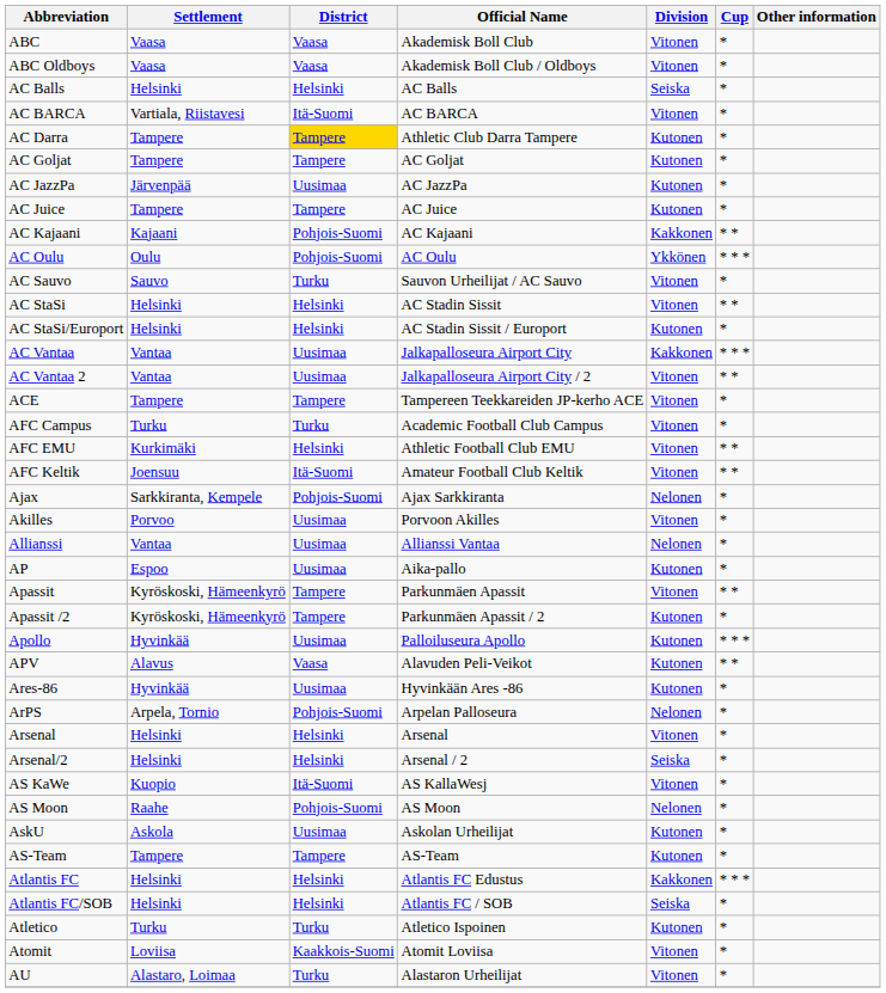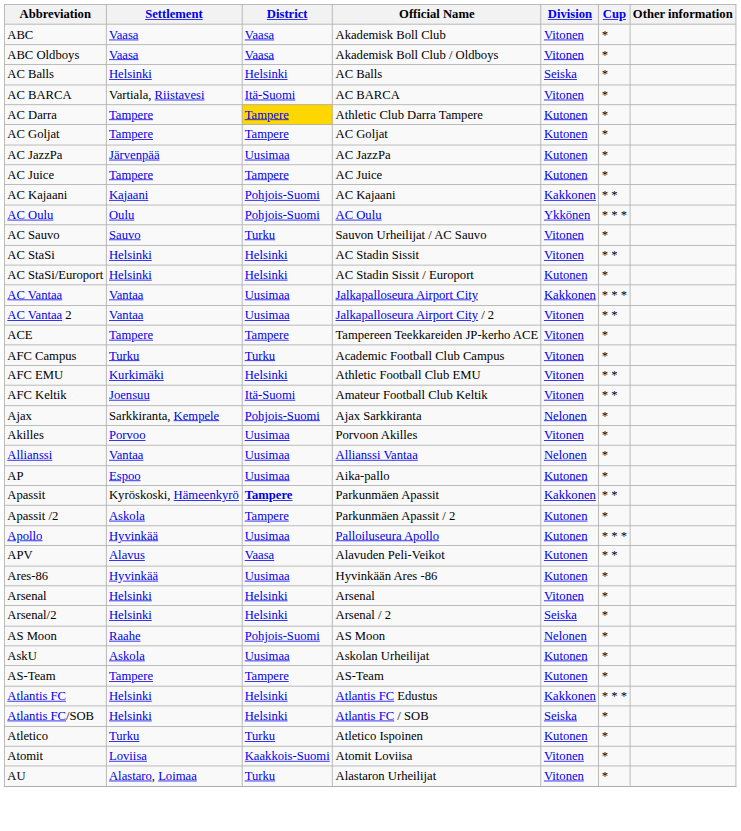 <table class="wikitable" style="text-align:left">
 <tr>
 <th style= width="120px">Abbreviation</th>
 <th style= width="110px"><a href='#'>Settlement</a></th>
 <th style= width="80px"><a href='#'>District</a></th>
 <th style= width="200px">Official Name</th>
 <th style= width="80px"><a href='#'>Division</a></th>
 <th style= width="40px"><a href='#'>Cup</a></th>
 <th style= width="220px">Other information</th>
 </tr>
 <tr>
 <td>ABC</td>
 <td><a href='#'>Vaasa</a></td>
 <td><a href='#'>Vaasa</a></td>
 <td>Akademisk Boll Club</td>
 <td><a href='#'>Vitonen</a></td>
 <td>*</td>
 <td></td>
 </tr>
 <tr>
 <td>ABC Oldboys</td>
 <td><a href='#'>Vaasa</a></td>
 <td><a href='#'>Vaasa</a></td>
 <td>Akademisk Boll Club / Oldboys</td>
 <td><a href='#'>Vitonen</a></td>
 <td>*</td>
 <td></td>
 </tr>
 <tr>
 <td>AC Balls</td>
 <td><a href='#'>Helsinki</a></td>
 <td><a href='#'>Helsinki</a></td>
 <td>AC Balls</td>
 <td><a href='#'>Seiska</a></td>
 <td>*</td>
 <td></td>
 </tr>
 <tr>
 <td>AC BARCA</td>
 <td>Vartiala, <a href='#'>Riistavesi</a></td>
 <td><a href='#'>Itä-Suomi</a></td>
 <td>AC BARCA</td>
 <td><a href='#'>Vitonen</a></td>
 <td>*</td>
 <td></td>
 </tr>
 <tr>
 <td>AC Darra</td>
 <td><a href='#'>Tampere</a></td>
 <td style="background: gold;"><a href='#'>Tampere</a></td>
 <td>Athletic Club Darra Tampere</td>
 <td><a href='#'>Kutonen</a></td>
 <td>*</td>
 <td></td>
 </tr>
 <tr>
 <td>AC Goljat</td>
 <td><a href='#'>Tampere</a></td>
 <td><a href='#'>Tampere</a></td>
 <td>AC Goljat</td>
 <td><a href='#'>Kutonen</a></td>
 <td>*</td>
 <td></td>
 </tr>
 <tr>
 <td>AC JazzPa</td>
 <td><a href='#'>Järvenpää</a></td>
 <td><a href='#'>Uusimaa</a></td>
 <td>AC JazzPa</td>
 <td><a href='#'>Kutonen</a></td>
 <td>*</td>
 <td></td>
 </tr>
 <tr>
 <td>AC Juice</td>
 <td><a href='#'>Tampere</a></td>
 <td><a href='#'>Tampere</a></td>
 <td>AC Juice</td>
 <td><a href='#'>Kutonen</a></td>
 <td>*</td>
 <td></td>
 </tr>
 <tr>
 <td>AC Kajaani</td>
 <td><a href='#'>Kajaani</a></td>
 <td><a href='#'>Pohjois-Suomi</a></td>
 <td>AC Kajaani</td>
 <td><a href='#'>Kakkonen</a></td>
 <td>* *</td>
 <td></td>
 </tr>
 <tr>
 <td><a href='#'>AC Oulu</a></td>
 <td><a href='#'>Oulu</a></td>
 <td><a href='#'>Pohjois-Suomi</a></td>
 <td><a href='#'>AC Oulu</a></td>
 <td><a href='#'>Ykkönen</a></td>
 <td>* * *</td>
 <td></td>
 </tr>
 <tr>
 <td>AC Sauvo</td>
 <td><a href='#'>Sauvo</a></td>
 <td><a href='#'>Turku</a></td>
 <td>Sauvon Urheilijat / AC Sauvo</td>
 <td><a href='#'>Vitonen</a></td>
 <td>*</td>
 <td></td>
 </tr>
 <tr>
 <td>AC StaSi</td>
 <td><a href='#'>Helsinki</a></td>
 <td><a href='#'>Helsinki</a></td>
 <td>AC Stadin Sissit</td>
 <td><a href='#'>Vitonen</a></td>
 <td>* *</td>
 <td></td>
 </tr>
 <tr>
 <td>AC StaSi/Europort</td>
 <td><a href='#'>Helsinki</a></td>
 <td><a href='#'>Helsinki</a></td>
 <td>AC Stadin Sissit / Europort</td>
 <td><a href='#'>Kutonen</a></td>
 <td>*</td>
 <td></td>
 </tr>
 <tr>
 <td><a href='#'>AC Vantaa</a></td>
 <td><a href='#'>Vantaa</a></td>
 <td><a href='#'>Uusimaa</a></td>
 <td><a href='#'>Jalkapalloseura Airport City</a></td>
 <td><a href='#'>Kakkonen</a></td>
 <td>* * *</td>
 <td></td>
 </tr>
 <tr>
 <td><a href='#'>AC Vantaa</a> 2</td>
 <td><a href='#'>Vantaa</a></td>
 <td><a href='#'>Uusimaa</a></td>
 <td><a href='#'>Jalkapalloseura Airport City</a> / 2</td>
 <td><a href='#'>Vitonen</a></td>
 <td>* *</td>
 <td></td>
 </tr>
 <tr>
 <td>ACE</td>
 <td><a href='#'>Tampere</a></td>
 <td><a href='#'>Tampere</a></td>
 <td>Tampereen Teekkareiden JP-kerho ACE</td>
 <td><a href='#'>Vitonen</a></td>
 <td>*</td>
 <td></td>
 </tr>
 <tr>
 <td>AFC Campus</td>
 <td><a href='#'>Turku</a></td>
 <td><a href='#'>Turku</a></td>
 <td>Academic Football Club Campus</td>
 <td><a href='#'>Vitonen</a></td>
 <td>*</td>
 <td></td>
 </tr>
 <tr>
 <td>AFC EMU</td>
 <td><a href='#'>Kurkimäki</a></td>
 <td><a href='#'>Helsinki</a></td>
 <td>Athletic Football Club EMU</td>
 <td><a href='#'>Vitonen</a></td>
 <td>* *</td>
 <td></td>
 </tr>
 <tr>
 <td>AFC Keltik</td>
 <td><a href='#'>Joensuu</a></td>
 <td><a href='#'>Itä-Suomi</a></td>
 <td>Amateur Football Club Keltik</td>
 <td><a href='#'>Vitonen</a></td>
 <td>* *</td>
 <td></td>
 </tr>
 <tr>
 <td>Ajax</td>
 <td>Sarkkiranta, <a href='#'>Kempele</a></td>
 <td><a href='#'>Pohjois-Suomi</a></td>
 <td>Ajax Sarkkiranta</td>
 <td><a href='#'>Nelonen</a></td>
 <td>*</td>
 <td></td>
 </tr>
 <tr>
 <td>Akilles</td>
 <td><a href='#'>Porvoo</a></td>
 <td><a href='#'>Uusimaa</a></td>
 <td>Porvoon Akilles</td>
 <td><a href='#'>Vitonen</a></td>
 <td>*</td>
 <td></td>
 </tr>
 <tr>
 <td><a href='#'>Allianssi</a></td>
 <td><a href='#'>Vantaa</a></td>
 <td><a href='#'>Uusimaa</a></td>
 <td><a href='#'>Allianssi Vantaa</a></td>
 <td><a href='#'>Nelonen</a></td>
 <td>*</td>
 <td></td>
 </tr>
 <tr>
 <td>AP</td>
 <td><a href='#'>Espoo</a></td>
 <td><a href='#'>Uusimaa</a></td>
 <td>Aika-pallo</td>
 <td><a href='#'>Kutonen</a></td>
 <td>*</td>
 <td></td>
 </tr>
 <tr>
 <td>Apassit</td>
 <td>Kyröskoski, <a href='#'>Hämeenkyrö</a></td>
-<td><a href='#'>Tampere</a></td>
+<td><strong><a href='#'>Tampere</a></strong></td>
 <td>Parkunmäen Apassit</td>
-<td><a href='#'>Vitonen</a></td>
+<td><a href='#'>Kakkonen</a></td>
 <td>* *</td>
 <td></td>
 </tr>
 <tr>
 <td>Apassit /2</td>
-<td>Kyröskoski, <a href='#'>Hämeenkyrö</a></td>
+<td><a href='#'>Askola</a></td>
 <td><a href='#'>Tampere</a></td>
 <td>Parkunmäen Apassit / 2</td>
 <td><a href='#'>Kutonen</a></td>
 <td>*</td>
 <td></td>
 </tr>
 <tr>
 <td><a href='#'>Apollo</a></td>
 <td><a href='#'>Hyvinkää</a></td>
 <td><a href='#'>Uusimaa</a></td>
 <td><a href='#'>Palloiluseura Apollo</a></td>
 <td><a href='#'>Kutonen</a></td>
 <td>* * *</td>
 <td></td>
 </tr>
 <tr>
 <td>APV</td>
 <td><a href='#'>Alavus</a></td>
 <td><a href='#'>Vaasa</a></td>
 <td>Alavuden Peli-Veikot</td>
 <td><a href='#'>Kutonen</a></td>
 <td>* *</td>
 <td></td>
 </tr>
 <tr>
 <td>Ares-86</td>
 <td><a href='#'>Hyvinkää</a></td>
 <td><a href='#'>Uusimaa</a></td>
 <td>Hyvinkään Ares -86</td>
 <td><a href='#'>Kutonen</a></td>
 <td>*</td>
 <td></td>
 </tr>
 <tr>
-<td>ArPS</td>
-<td>Arpela, <a href='#'>Tornio</a></td>
-<td><a href='#'>Pohjois-Suomi</a></td>
-<td>Arpelan Palloseura</td>
-<td><a href='#'>Nelonen</a></td>
-<td>*</td>
-<td></td>
-</tr>
-<tr>
 <td>Arsenal</td>
 <td><a href='#'>Helsinki</a></td>
 <td><a href='#'>Helsinki</a></td>
 <td>Arsenal</td>
 <td><a href='#'>Vitonen</a></td>
 <td>*</td>
 <td></td>
 </tr>
 <tr>
 <td>Arsenal/2</td>
 <td><a href='#'>Helsinki</a></td>
 <td><a href='#'>Helsinki</a></td>
 <td>Arsenal / 2</td>
 <td><a href='#'>Seiska</a></td>
-<td>*</td>
-<td></td>
-</tr>
-<tr>
-<td>AS KaWe</td>
-<td><a href='#'>Kuopio</a></td>
-<td><a href='#'>Itä-Suomi</a></td>
-<td>AS KallaWesj</td>
-<td><a href='#'>Vitonen</a></td>
 <td>*</td>
 <td></td>
 </tr>
 <tr>
 <td>AS Moon</td>
 <td><a href='#'>Raahe</a></td>
 <td><a href='#'>Pohjois-Suomi</a></td>
 <td>AS Moon</td>
 <td><a href='#'>Nelonen</a></td>
 <td>*</td>
 <td></td>
 </tr>
 <tr>
 <td>AskU</td>
 <td><a href='#'>Askola</a></td>
 <td><a href='#'>Uusimaa</a></td>
 <td>Askolan Urheilijat</td>
 <td><a href='#'>Kutonen</a></td>
 <td>*</td>
 <td></td>
 </tr>
 <tr>
 <td>AS-Team</td>
 <td><a href='#'>Tampere</a></td>
 <td><a href='#'>Tampere</a></td>
 <td>AS-Team</td>
 <td><a href='#'>Kutonen</a></td>
 <td>*</td>
 <td></td>
 </tr>
 <tr>
 <td><a href='#'>Atlantis FC</a></td>
 <td><a href='#'>Helsinki</a></td>
 <td><a href='#'>Helsinki</a></td>
 <td><a href='#'>Atlantis FC</a> Edustus</td>
 <td><a href='#'>Kakkonen</a></td>
 <td>* * *</td>
 <td></td>
 </tr>
 <tr>
 <td><a href='#'>Atlantis FC</a>/SOB</td>
 <td><a href='#'>Helsinki</a></td>
 <td><a href='#'>Helsinki</a></td>
 <td><a href='#'>Atlantis FC</a> / SOB</td>
 <td><a href='#'>Seiska</a></td>
 <td>*</td>
 <td></td>
 </tr>
 <tr>
 <td>Atletico</td>
 <td><a href='#'>Turku</a></td>
 <td><a href='#'>Turku</a></td>
 <td>Atletico Ispoinen</td>
 <td><a href='#'>Kutonen</a></td>
 <td>*</td>
 <td></td>
 </tr>
 <tr>
 <td>Atomit</td>
 <td><a href='#'>Loviisa</a></td>
 <td><a href='#'>Kaakkois-Suomi</a></td>
 <td>Atomit Loviisa</td>
 <td><a href='#'>Vitonen</a></td>
 <td>*</td>
 <td></td>
 </tr>
 <tr>
 <td>AU</td>
 <td><a href='#'>Alastaro</a>, <a href='#'>Loimaa</a></td>
 <td><a href='#'>Turku</a></td>
 <td>Alastaron Urheilijat</td>
 <td><a href='#'>Vitonen</a></td>
 <td>*</td>
 <td></td>
 </tr>
 <tr>
 </tr>
 </table>
